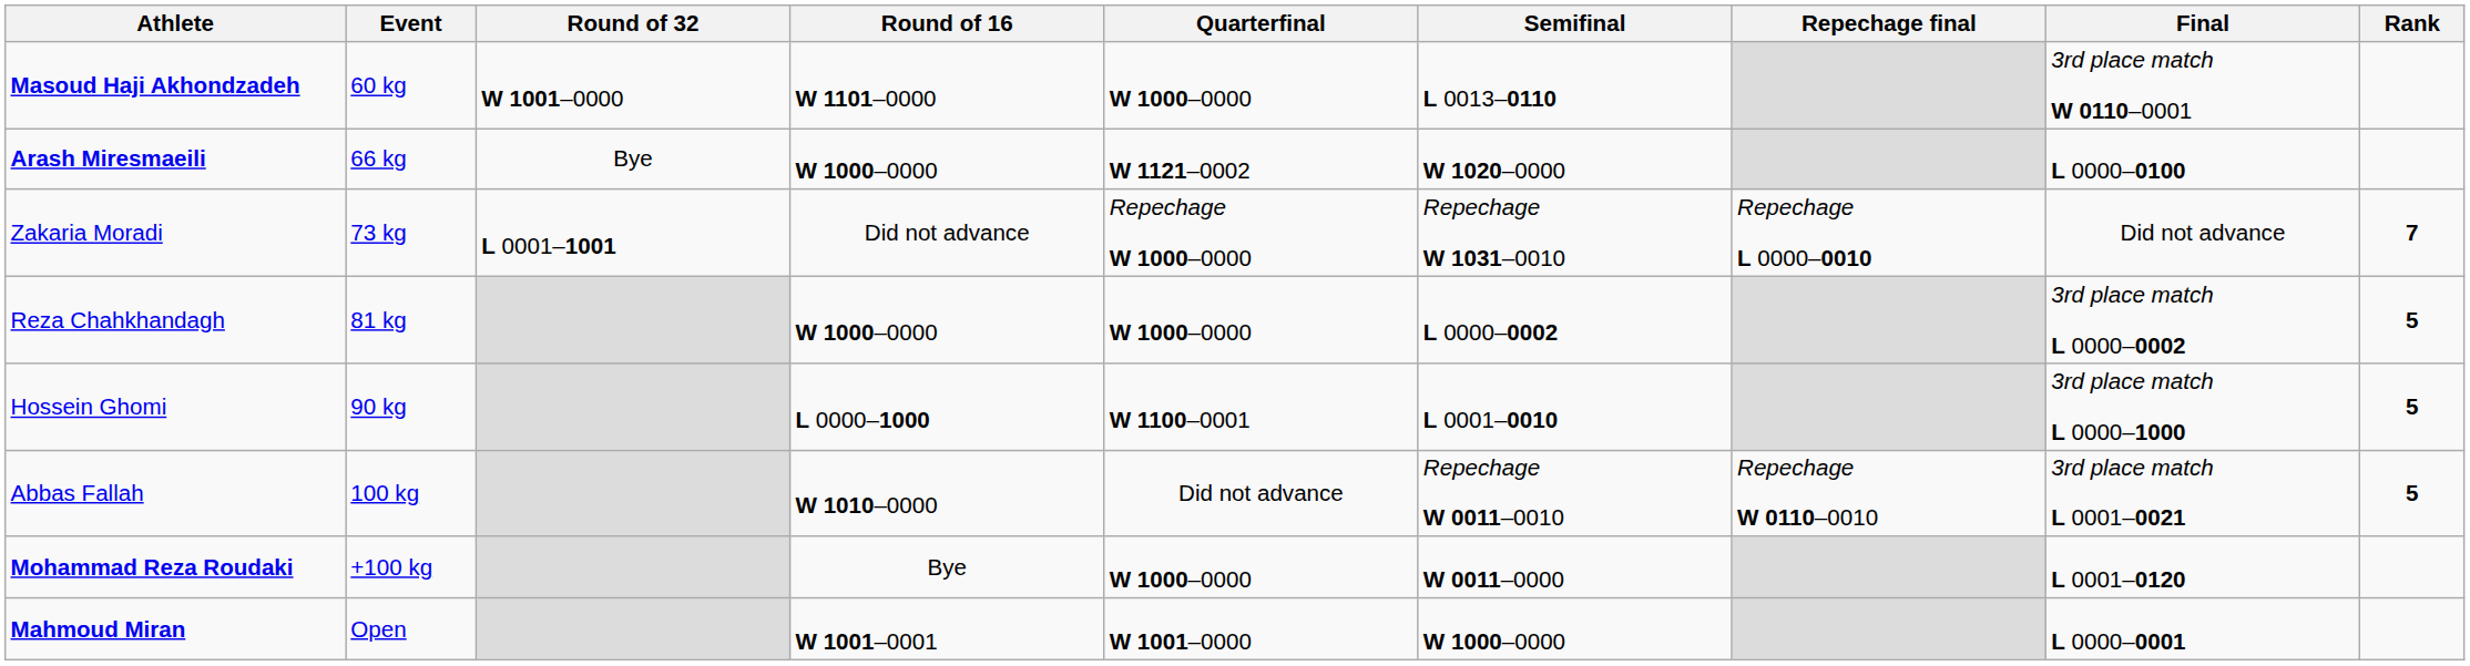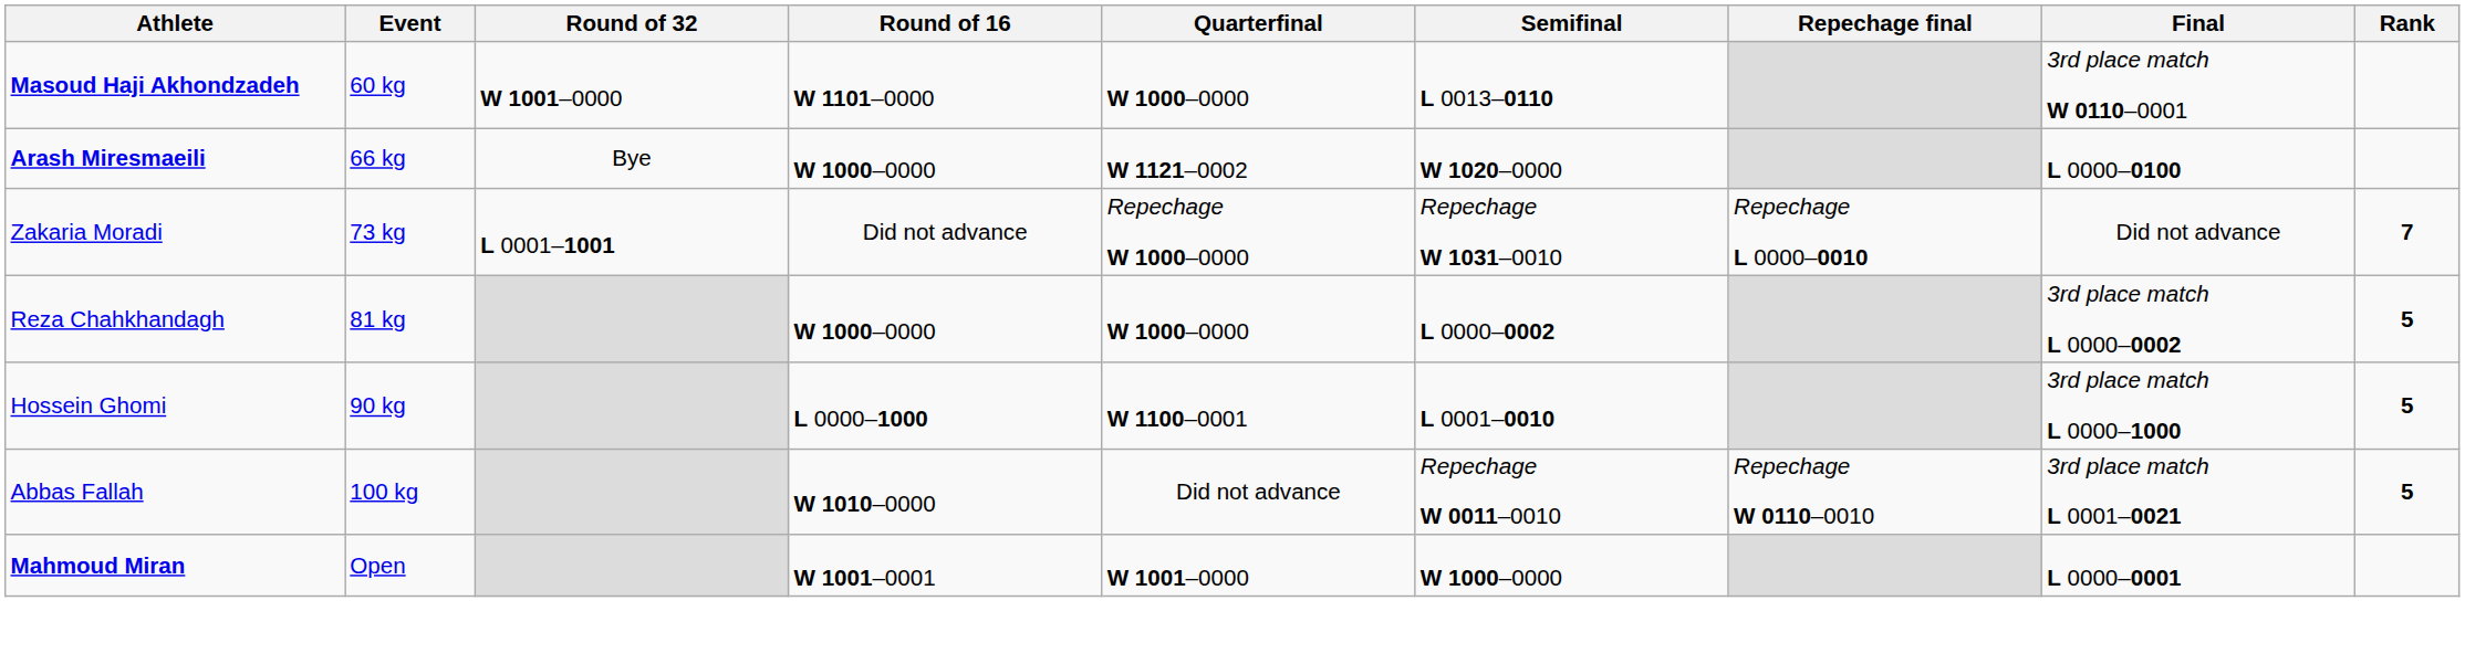 <table class="wikitable" width="98%" style="text-align:left; font-size:90%">
 <tr>
 <th width="13%">Athlete</th>
 <th width="5%">Event</th>
 <th width="12%">Round of 32</th>
 <th width="12%">Round of 16</th>
 <th width="12%">Quarterfinal</th>
 <th width="12%">Semifinal</th>
 <th width="12%">Repechage final</th>
 <th width="12%">Final</th>
 <th width="4%">Rank</th>
 </tr>
 <tr>
 <td><strong><a href='#'>Masoud Haji Akhondzadeh</a></strong></td>
 <td><a href='#'>60 kg</a></td>
 <td><br><strong>W</strong> <strong>1001</strong>–0000</td>
 <td><br><strong>W</strong> <strong>1101</strong>–0000</td>
 <td><br><strong>W</strong> <strong>1000</strong>–0000</td>
 <td><br><strong>L</strong> 0013–<strong>0110</strong></td>
 <td bgcolor=#DCDCDC></td>
 <td><em>3rd place match</em><br><br><strong>W</strong> <strong>0110</strong>–0001</td>
 <td align=center></td>
 </tr>
 <tr>
 <td><strong><a href='#'>Arash Miresmaeili</a></strong></td>
 <td><a href='#'>66 kg</a></td>
 <td align="center">Bye</td>
 <td><br><strong>W</strong> <strong>1000</strong>–0000</td>
 <td><br><strong>W</strong> <strong>1121</strong>–0002</td>
 <td><br><strong>W</strong> <strong>1020</strong>–0000</td>
 <td bgcolor=#DCDCDC></td>
 <td><br><strong>L</strong> 0000–<strong>0100</strong></td>
 <td align=center></td>
 </tr>
 <tr>
 <td><a href='#'>Zakaria Moradi</a></td>
 <td><a href='#'>73 kg</a></td>
 <td><br><strong>L</strong> 0001–<strong>1001</strong></td>
 <td align="center">Did not advance</td>
 <td><em>Repechage</em><br><br><strong>W</strong> <strong>1000</strong>–0000</td>
 <td><em>Repechage</em><br><br><strong>W</strong> <strong>1031</strong>–0010</td>
 <td><em>Repechage</em><br><br><strong>L</strong> 0000–<strong>0010</strong></td>
 <td align=center>Did not advance</td>
 <td align=center><strong>7</strong></td>
 </tr>
 <tr>
 <td><a href='#'>Reza Chahkhandagh</a></td>
 <td><a href='#'>81 kg</a></td>
 <td bgcolor=#DCDCDC></td>
 <td><br><strong>W</strong> <strong>1000</strong>–0000</td>
 <td><br><strong>W</strong> <strong>1000</strong>–0000</td>
 <td><br><strong>L</strong> 0000–<strong>0002</strong></td>
 <td bgcolor=#DCDCDC></td>
 <td><em>3rd place match</em><br><br><strong>L</strong> 0000–<strong>0002</strong></td>
 <td align=center><strong>5</strong></td>
 </tr>
 <tr>
 <td><a href='#'>Hossein Ghomi</a></td>
 <td><a href='#'>90 kg</a></td>
 <td bgcolor=#DCDCDC></td>
 <td><br><strong>L</strong> 0000–<strong>1000</strong></td>
 <td><br><strong>W</strong> <strong>1100</strong>–0001</td>
 <td><br><strong>L</strong> 0001–<strong>0010</strong></td>
 <td bgcolor=#DCDCDC></td>
 <td><em>3rd place match</em><br><br><strong>L</strong> 0000–<strong>1000</strong></td>
 <td align=center><strong>5</strong></td>
 </tr>
 <tr>
 <td><a href='#'>Abbas Fallah</a></td>
 <td><a href='#'>100 kg</a></td>
 <td bgcolor=#DCDCDC></td>
 <td><br><strong>W</strong> <strong>1010</strong>–0000</td>
 <td align="center">Did not advance</td>
 <td><em>Repechage</em><br><br><strong>W</strong> <strong>0011</strong>–0010</td>
 <td><em>Repechage</em><br><br><strong>W</strong> <strong>0110</strong>–0010</td>
 <td><em>3rd place match</em><br><br><strong>L</strong> 0001–<strong>0021</strong></td>
 <td align=center><strong>5</strong></td>
 </tr>
 <tr>
-<td><strong><a href='#'>Mohammad Reza Roudaki</a></strong></td>
-<td><a href='#'>+100 kg</a></td>
-<td bgcolor=#DCDCDC></td>
-<td align="center">Bye</td>
-<td><br><strong>W</strong> <strong>1000</strong>–0000</td>
-<td><br><strong>W</strong> <strong>0011</strong>–0000</td>
-<td bgcolor=#DCDCDC></td>
-<td><br><strong>L</strong> 0001–<strong>0120</strong></td>
-<td align=center></td>
-</tr>
-<tr>
 <td><strong><a href='#'>Mahmoud Miran</a></strong></td>
 <td><a href='#'>Open</a></td>
 <td bgcolor=#DCDCDC></td>
 <td><br><strong>W</strong> <strong>1001</strong>–0001</td>
 <td><br><strong>W</strong> <strong>1001</strong>–0000</td>
 <td><br><strong>W</strong> <strong>1000</strong>–0000</td>
 <td bgcolor=#DCDCDC></td>
 <td><br><strong>L</strong> 0000–<strong>0001</strong></td>
 <td align=center></td>
 </tr>
 </table>
